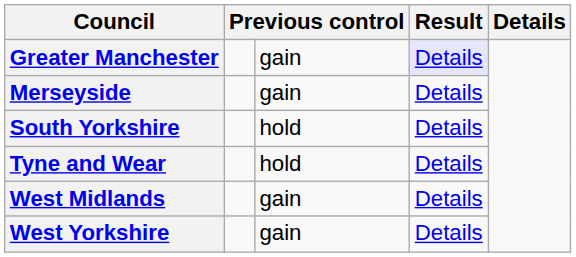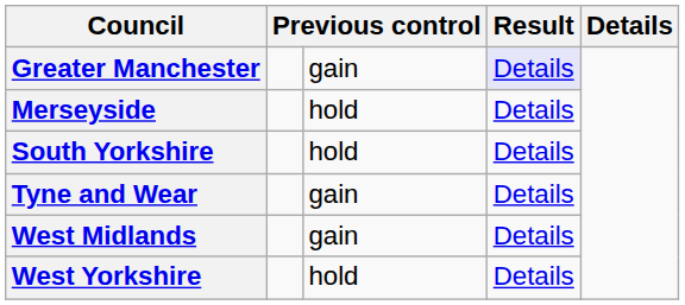 <table class="wikitable sortable" border="1">
 <tr>
 <th scope="col">Council</th>
 <th colspan=2>Previous control</th>
 <th colspan=2>Result</th>
 <th class="unsortable" scope="col">Details</th>
 </tr>
 <tr>
 <th scope="row" style="text-align: left;"><a href='#'>Greater Manchester</a></th>
 <td></td>
 <td> gain</td>
 <td style="background: lavender;"><a href='#'>Details</a></td>
 </tr>
 <tr>
 <th scope="row" style="text-align: left;"><a href='#'>Merseyside</a></th>
 <td></td>
-<td> gain</td>
+<td> hold</td>
 <td><a href='#'>Details</a></td>
 </tr>
 <tr>
 <th scope="row" style="text-align: left;"><a href='#'>South Yorkshire</a></th>
 <td></td>
 <td> hold</td>
 <td><a href='#'>Details</a></td>
 </tr>
 <tr>
 <th scope="row" style="text-align: left;"><a href='#'>Tyne and Wear</a></th>
 <td></td>
-<td> hold</td>
+<td> gain</td>
 <td><a href='#'>Details</a></td>
 </tr>
 <tr>
 <th scope="row" style="text-align: left;"><a href='#'>West Midlands</a></th>
 <td></td>
 <td> gain</td>
 <td><a href='#'>Details</a></td>
 </tr>
 <tr>
 <th scope="row" style="text-align: left;"><a href='#'>West Yorkshire</a></th>
 <td></td>
-<td> gain</td>
+<td> hold</td>
 <td><a href='#'>Details</a></td>
 </tr>
 </table>
